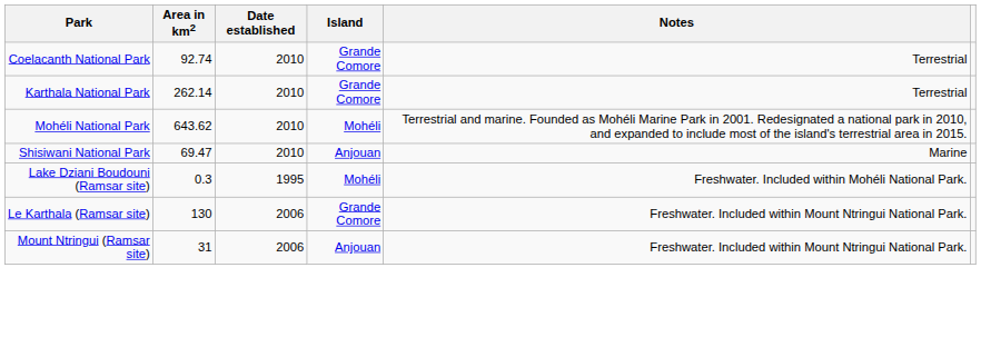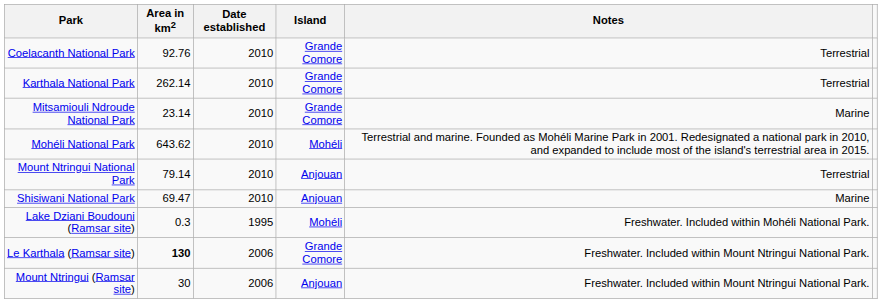 <table class="wikitable sortable" style="text-align: right;">
 <tr>
 <th>Park</th>
 <th>Area in km<sup>2</sup></th>
 <th>Date established</th>
 <th>Island</th>
 <th>Notes</th>
 </tr>
 <tr>
 <td><a href='#'>Coelacanth National Park</a></td>
-<td>92.74</td>
+<td>92.76</td>
 <td>2010</td>
 <td><a href='#'>Grande Comore</a></td>
 <td>Terrestrial</td>
 <td></td>
 </tr>
 <tr>
 <td><a href='#'>Karthala National Park</a></td>
 <td>262.14</td>
 <td>2010</td>
 <td><a href='#'>Grande Comore</a></td>
 <td>Terrestrial</td>
 <td></td>
 </tr>
 <tr>
+<td><a href='#'>Mitsamiouli Ndroude National Park</a></td>
+<td>23.14</td>
+<td>2010</td>
+<td><a href='#'>Grande Comore</a></td>
+<td>Marine</td>
+<td></td>
+</tr>
+<tr>
 <td><a href='#'>Mohéli National Park</a></td>
 <td>643.62</td>
 <td>2010</td>
 <td><a href='#'>Mohéli</a></td>
 <td>Terrestrial and marine. Founded as Mohéli Marine Park in 2001. Redesignated a national park in 2010, and expanded to include most of the island's terrestrial area in 2015.</td>
+<td></td>
+</tr>
+<tr>
+<td><a href='#'>Mount Ntringui National Park</a></td>
+<td>79.14</td>
+<td>2010</td>
+<td><a href='#'>Anjouan</a></td>
+<td>Terrestrial</td>
 <td></td>
 </tr>
 <tr>
 <td><a href='#'>Shisiwani National Park</a></td>
 <td>69.47</td>
 <td>2010</td>
 <td><a href='#'>Anjouan</a></td>
 <td>Marine</td>
 <td></td>
 </tr>
 <tr>
 <td><a href='#'>Lake Dziani Boudouni</a> (<a href='#'>Ramsar site</a>)</td>
 <td>0.3</td>
 <td>1995</td>
 <td><a href='#'>Mohéli</a></td>
 <td>Freshwater. Included within Mohéli National Park.</td>
 <td></td>
 </tr>
 <tr>
 <td><a href='#'>Le Karthala</a> (<a href='#'>Ramsar site</a>)</td>
-<td>130</td>
+<td><strong>130</strong></td>
 <td>2006</td>
 <td><a href='#'>Grande Comore</a></td>
 <td>Freshwater. Included within Mount Ntringui National Park.</td>
 <td></td>
 </tr>
 <tr>
 <td><a href='#'>Mount Ntringui</a> (<a href='#'>Ramsar site</a>)</td>
-<td>31</td>
+<td>30</td>
 <td>2006</td>
 <td><a href='#'>Anjouan</a></td>
 <td>Freshwater. Included within Mount Ntringui National Park.</td>
 <td></td>
 </tr>
 </table>
